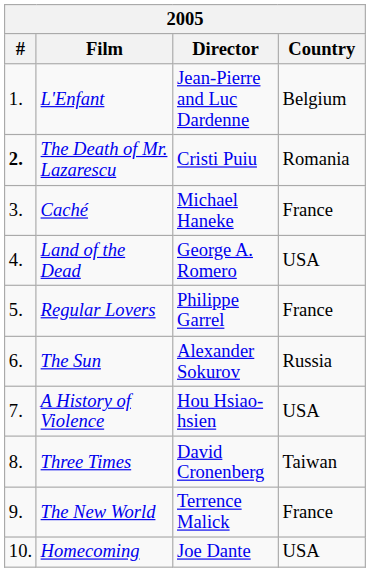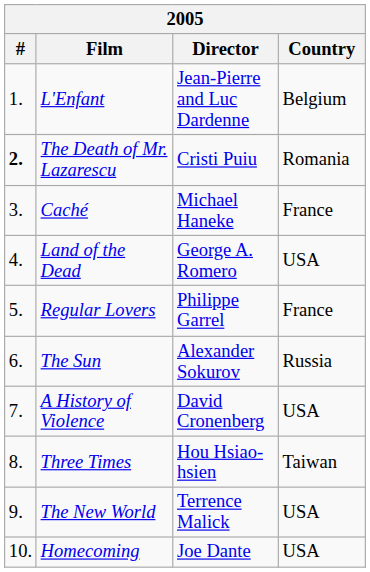 <table class="wikitable" style="width:50%;" cellpadding="5">
 <tr>
 <th colspan=4>2005</th>
 </tr>
 <tr>
 <th style="width:5%;">#</th>
 <th style="width:40%;">Film</th>
 <th style="width:30%;">Director</th>
 <th style="width:25%;">Country</th>
 </tr>
 <tr>
 <td>1.</td>
 <td><em><a href='#'>L'Enfant</a></em></td>
 <td><a href='#'>Jean-Pierre and Luc Dardenne</a></td>
 <td>Belgium</td>
 </tr>
 <tr>
 <td><strong>2.</strong></td>
 <td><em><a href='#'>The Death of Mr. Lazarescu</a></em></td>
 <td><a href='#'>Cristi Puiu</a></td>
 <td>Romania</td>
 </tr>
 <tr>
 <td>3.</td>
 <td><em><a href='#'>Caché</a></em></td>
 <td><a href='#'>Michael Haneke</a></td>
 <td>France</td>
 </tr>
 <tr>
 <td>4.</td>
 <td><em><a href='#'>Land of the Dead</a></em></td>
 <td><a href='#'>George A. Romero</a></td>
 <td>USA</td>
 </tr>
 <tr>
 <td>5.</td>
 <td><em><a href='#'>Regular Lovers</a></em></td>
 <td><a href='#'>Philippe Garrel</a></td>
 <td>France</td>
 </tr>
 <tr>
 <td>6.</td>
 <td><em><a href='#'>The Sun</a></em></td>
 <td><a href='#'>Alexander Sokurov</a></td>
 <td>Russia</td>
 </tr>
 <tr>
 <td>7.</td>
 <td><em><a href='#'>A History of Violence</a></em></td>
-<td><a href='#'>Hou Hsiao-hsien</a></td>
+<td><a href='#'>David Cronenberg</a></td>
 <td>USA</td>
 </tr>
 <tr>
 <td>8.</td>
 <td><em><a href='#'>Three Times</a></em></td>
-<td><a href='#'>David Cronenberg</a></td>
+<td><a href='#'>Hou Hsiao-hsien</a></td>
 <td>Taiwan</td>
 </tr>
 <tr>
 <td>9.</td>
 <td><em><a href='#'>The New World</a></em></td>
 <td><a href='#'>Terrence Malick</a></td>
-<td>France</td>
+<td>USA</td>
 </tr>
 <tr>
 <td>10.</td>
 <td><em><a href='#'>Homecoming</a></em></td>
 <td><a href='#'>Joe Dante</a></td>
 <td>USA</td>
 </tr>
 </table>
